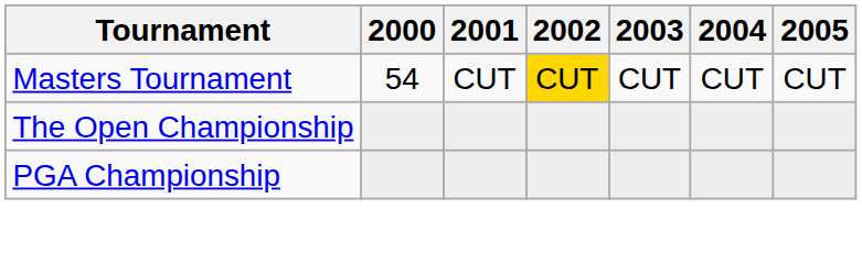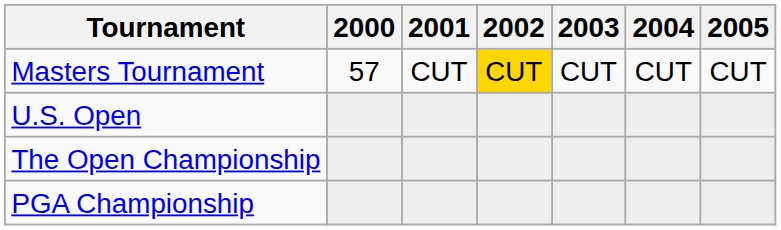 <table class="wikitable" style="font-size:95%;text-align:center;">
 <tr>
 <th>Tournament</th>
 <th>2000</th>
 <th>2001</th>
 <th>2002</th>
 <th>2003</th>
 <th>2004</th>
 <th>2005</th>
 </tr>
 <tr>
 <td align=left><a href='#'>Masters Tournament</a></td>
-<td>54</td>
+<td>57</td>
 <td>CUT</td>
 <td style="background: gold;">CUT</td>
 <td>CUT</td>
 <td>CUT</td>
 <td>CUT</td>
+</tr>
+<tr>
+<td align=left><a href='#'>U.S. Open</a></td>
+<td style="background:#eeeeee;"></td>
+<td style="background:#eeeeee;"></td>
+<td style="background:#eeeeee;"></td>
+<td style="background:#eeeeee;"></td>
+<td style="background:#eeeeee;"></td>
+<td style="background:#eeeeee;"></td>
 </tr>
 <tr>
 <td align=left><a href='#'>The Open Championship</a></td>
 <td style="background:#eeeeee;"></td>
 <td style="background:#eeeeee;"></td>
 <td style="background:#eeeeee;"></td>
 <td style="background:#eeeeee;"></td>
 <td style="background:#eeeeee;"></td>
 <td style="background:#eeeeee;"></td>
 </tr>
 <tr>
 <td align=left><a href='#'>PGA Championship</a></td>
 <td style="background:#eeeeee;"></td>
 <td style="background:#eeeeee;"></td>
 <td style="background:#eeeeee;"></td>
 <td style="background:#eeeeee;"></td>
 <td style="background:#eeeeee;"></td>
 <td style="background:#eeeeee;"></td>
 </tr>
 </table>
